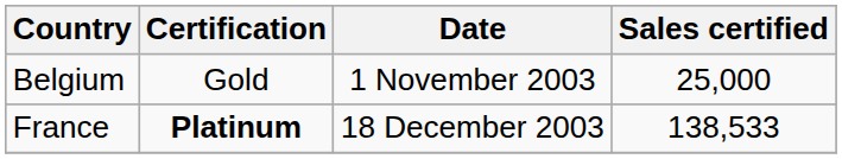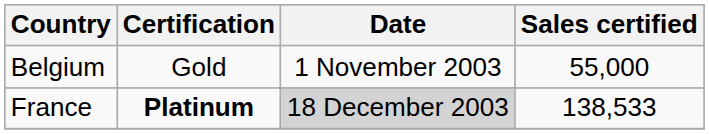 <table class="wikitable sortable">
 <tr>
 <th bgcolor="#ebf5ff">Country</th>
 <th bgcolor="#ebf5ff">Certification</th>
 <th bgcolor="#ebf5ff">Date</th>
 <th bgcolor="#ebf5ff">Sales certified</th>
 </tr>
 <tr>
 <td>Belgium</td>
 <td align="center">Gold</td>
 <td align="center">1 November 2003</td>
-<td align="center">25,000</td>
+<td align="center">55,000</td>
 </tr>
 <tr>
 <td>France</td>
 <td align="center"><strong>Platinum</strong></td>
-<td align="center">18 December 2003</td>
+<td align="center" style="background: lightgrey;">18 December 2003</td>
 <td align="center">138,533</td>
 </tr>
 <tr>
 </tr>
 </table>
